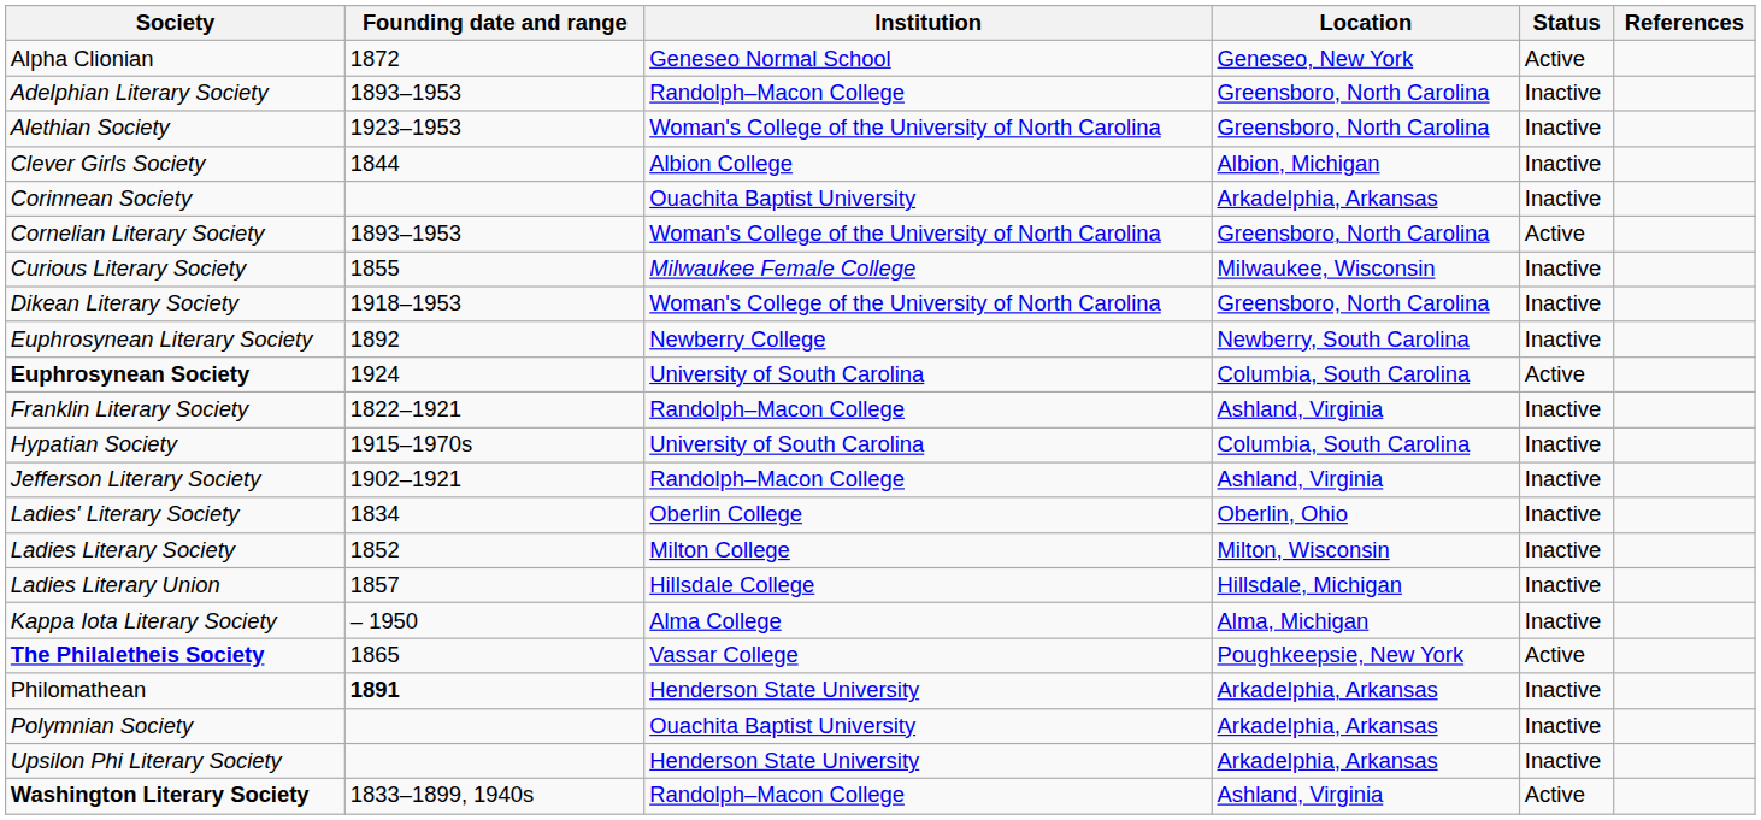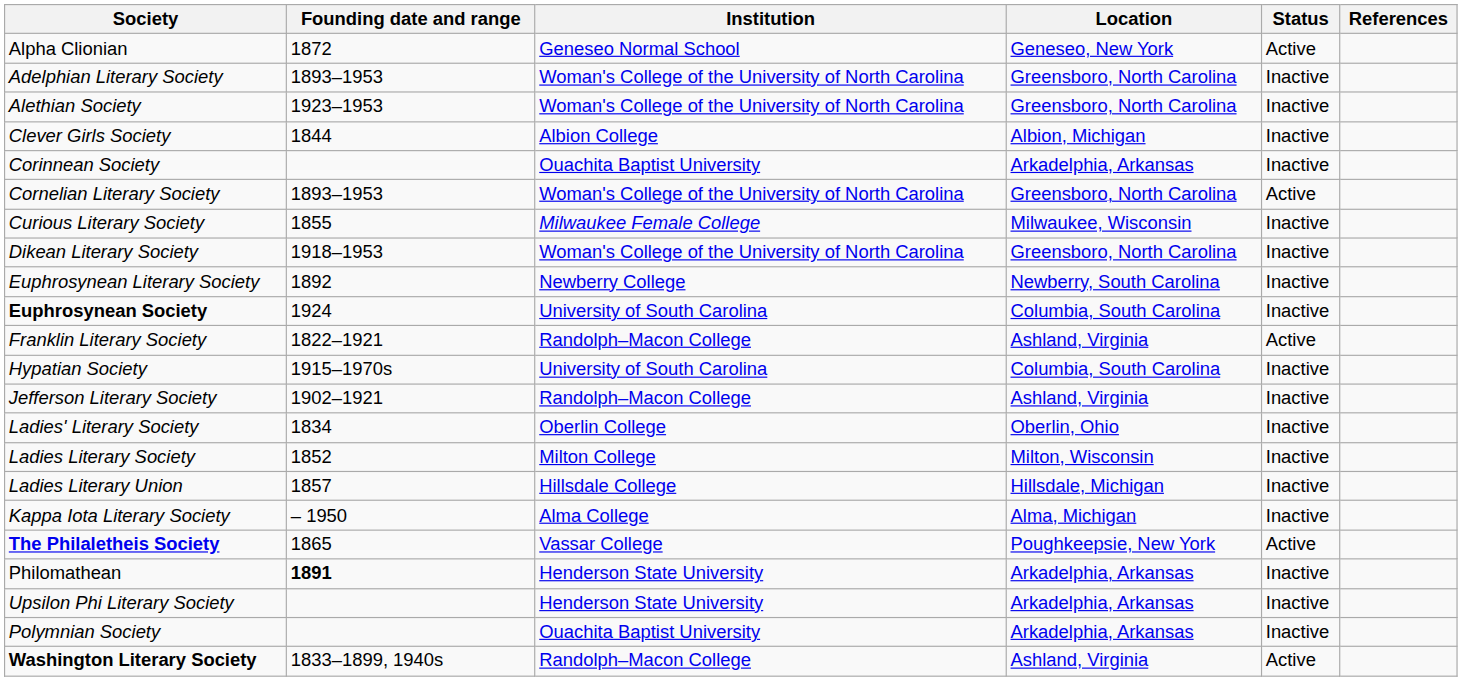 <table class="sortable wikitable" style="width:100%;">
 <tr>
 <th>Society</th>
 <th>Founding date and range</th>
 <th>Institution</th>
 <th>Location</th>
 <th>Status</th>
 <th>References</th>
 </tr>
 <tr>
 <td>Alpha Clionian</td>
 <td>1872</td>
 <td><a href='#'>Geneseo Normal School</a></td>
 <td><a href='#'>Geneseo, New York</a></td>
 <td>Active</td>
 <td></td>
 </tr>
 <tr>
 <td><em>Adelphian Literary Society</em></td>
 <td>1893–1953</td>
-<td><a href='#'>Randolph–Macon College</a></td>
+<td><a href='#'>Woman's College of the University of North Carolina</a></td>
 <td><a href='#'>Greensboro, North Carolina</a></td>
 <td>Inactive</td>
 <td></td>
 </tr>
 <tr>
 <td><em>Alethian Society</em></td>
 <td>1923–1953</td>
 <td><a href='#'>Woman's College of the University of North Carolina</a></td>
 <td><a href='#'>Greensboro, North Carolina</a></td>
 <td>Inactive</td>
 <td></td>
 </tr>
 <tr>
 <td><em>Clever Girls Society</em></td>
 <td>1844</td>
 <td><a href='#'>Albion College</a></td>
 <td><a href='#'>Albion, Michigan</a></td>
 <td>Inactive</td>
 <td></td>
 </tr>
 <tr>
 <td><em>Corinnean Society</em></td>
 <td></td>
 <td><a href='#'>Ouachita Baptist University</a></td>
 <td><a href='#'>Arkadelphia, Arkansas</a></td>
 <td>Inactive</td>
 <td></td>
 </tr>
 <tr>
 <td><em>Cornelian Literary Society</em></td>
 <td>1893–1953</td>
 <td><a href='#'>Woman's College of the University of North Carolina</a></td>
 <td><a href='#'>Greensboro, North Carolina</a></td>
 <td>Active</td>
 <td></td>
 </tr>
 <tr>
 <td><em>Curious Literary Society</em></td>
 <td>1855</td>
 <td><em><a href='#'>Milwaukee Female College</a></em></td>
 <td><a href='#'>Milwaukee, Wisconsin</a></td>
 <td>Inactive</td>
 <td></td>
 </tr>
 <tr>
 <td><em>Dikean Literary Society</em></td>
 <td>1918–1953</td>
 <td><a href='#'>Woman's College of the University of North Carolina</a></td>
 <td><a href='#'>Greensboro, North Carolina</a></td>
 <td>Inactive</td>
 <td></td>
 </tr>
 <tr>
 <td><em>Euphrosynean Literary Society</em></td>
 <td>1892</td>
 <td><a href='#'>Newberry College</a></td>
 <td><a href='#'>Newberry, South Carolina</a></td>
 <td>Inactive</td>
 <td></td>
 </tr>
 <tr>
 <td><strong>Euphrosynean Society</strong></td>
 <td>1924</td>
 <td><a href='#'>University of South Carolina</a></td>
 <td><a href='#'>Columbia, South Carolina</a></td>
-<td>Active</td>
+<td>Inactive</td>
 <td></td>
 </tr>
 <tr>
 <td><em>Franklin Literary Society</em></td>
 <td>1822–1921</td>
 <td><a href='#'>Randolph–Macon College</a></td>
 <td><a href='#'>Ashland, Virginia</a></td>
-<td>Inactive</td>
+<td>Active</td>
 <td></td>
 </tr>
 <tr>
 <td><em>Hypatian Society</em></td>
 <td>1915–1970s</td>
 <td><a href='#'>University of South Carolina</a></td>
 <td><a href='#'>Columbia, South Carolina</a></td>
 <td>Inactive</td>
 <td></td>
 </tr>
 <tr>
 <td><em>Jefferson Literary Society</em></td>
 <td>1902–1921</td>
 <td><a href='#'>Randolph–Macon College</a></td>
 <td><a href='#'>Ashland, Virginia</a></td>
 <td>Inactive</td>
 <td></td>
 </tr>
 <tr>
 <td><em>Ladies' Literary Society</em></td>
 <td>1834</td>
 <td><a href='#'>Oberlin College</a></td>
 <td><a href='#'>Oberlin, Ohio</a></td>
 <td>Inactive</td>
 <td></td>
 </tr>
 <tr>
 <td><em>Ladies Literary Society</em></td>
 <td>1852</td>
 <td><a href='#'>Milton College</a></td>
 <td><a href='#'>Milton, Wisconsin</a></td>
 <td>Inactive</td>
 <td></td>
 </tr>
 <tr>
 <td><em>Ladies Literary Union</em></td>
 <td>1857</td>
 <td><a href='#'>Hillsdale College</a></td>
 <td><a href='#'>Hillsdale, Michigan</a></td>
 <td>Inactive</td>
 <td></td>
 </tr>
 <tr>
 <td><em>Kappa Iota Literary Society</em></td>
 <td> – 1950</td>
 <td><a href='#'>Alma College</a></td>
 <td><a href='#'>Alma, Michigan</a></td>
 <td>Inactive</td>
 <td></td>
 </tr>
 <tr>
 <td><strong><a href='#'>The Philaletheis Society</a></strong></td>
 <td>1865</td>
 <td><a href='#'>Vassar College</a></td>
 <td><a href='#'>Poughkeepsie, New York</a></td>
 <td>Active</td>
 <td></td>
 </tr>
 <tr>
 <td>Philomathean</td>
 <td><strong>1891</strong></td>
 <td><a href='#'>Henderson State University</a></td>
 <td><a href='#'>Arkadelphia, Arkansas</a></td>
 <td>Inactive</td>
 <td></td>
 </tr>
 <tr>
-<td><em>Polymnian Society</em></td>
+<td><em>Upsilon Phi Literary Society</em></td>
 <td></td>
-<td><a href='#'>Ouachita Baptist University</a></td>
+<td><a href='#'>Henderson State University</a></td>
 <td><a href='#'>Arkadelphia, Arkansas</a></td>
 <td>Inactive</td>
 <td></td>
 </tr>
 <tr>
-<td><em>Upsilon Phi Literary Society</em></td>
+<td><em>Polymnian Society</em></td>
 <td></td>
-<td><a href='#'>Henderson State University</a></td>
+<td><a href='#'>Ouachita Baptist University</a></td>
 <td><a href='#'>Arkadelphia, Arkansas</a></td>
 <td>Inactive</td>
 <td></td>
 </tr>
 <tr>
 <td><strong>Washington Literary Society</strong></td>
 <td>1833–1899, 1940s</td>
 <td><a href='#'>Randolph–Macon College</a></td>
 <td><a href='#'>Ashland, Virginia</a></td>
 <td>Active</td>
 <td></td>
 </tr>
 </table>
